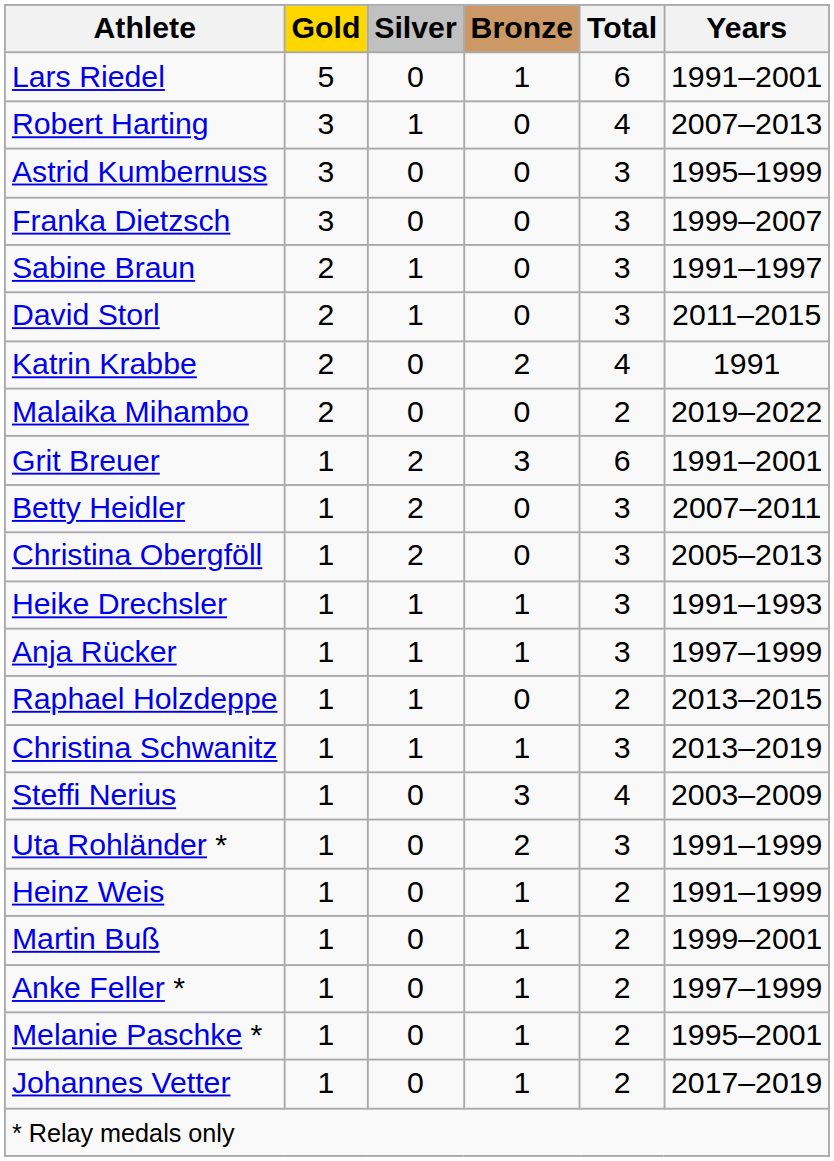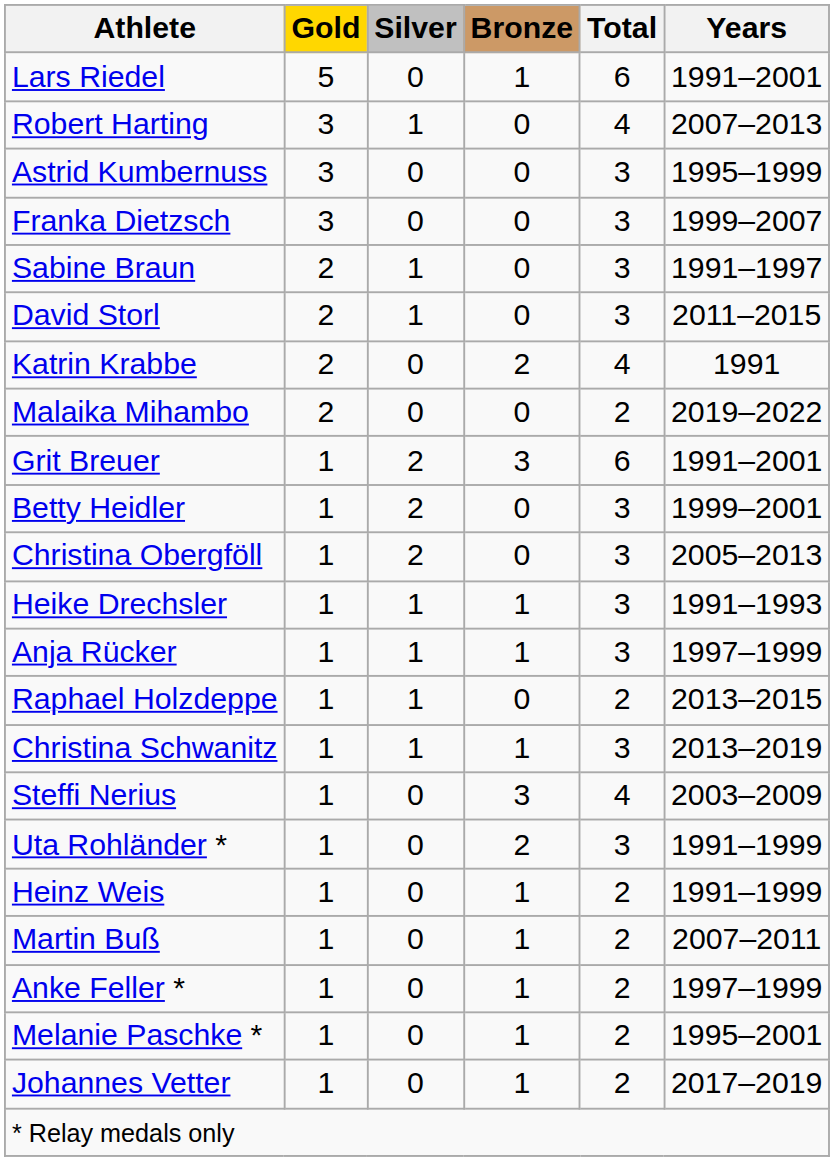 <table class="wikitable" style="text-align:center">
 <tr>
 <th>Athlete</th>
 <th style="background-color: gold;">Gold</th>
 <th style="background-color: silver;">Silver</th>
 <th style="background-color: #cc9966;">Bronze</th>
 <th>Total</th>
 <th>Years</th>
 </tr>
 <tr>
 <td align="left"><a href='#'>Lars Riedel</a></td>
 <td>5</td>
 <td>0</td>
 <td>1</td>
 <td>6</td>
 <td>1991–2001</td>
 </tr>
 <tr>
 <td align="left"><a href='#'>Robert Harting</a></td>
 <td>3</td>
 <td>1</td>
 <td>0</td>
 <td>4</td>
 <td>2007–2013</td>
 </tr>
 <tr>
 <td align="left"><a href='#'>Astrid Kumbernuss</a></td>
 <td>3</td>
 <td>0</td>
 <td>0</td>
 <td>3</td>
 <td>1995–1999</td>
 </tr>
 <tr>
 <td align="left"><a href='#'>Franka Dietzsch</a></td>
 <td>3</td>
 <td>0</td>
 <td>0</td>
 <td>3</td>
 <td>1999–2007</td>
 </tr>
 <tr>
 <td align="left"><a href='#'>Sabine Braun</a></td>
 <td>2</td>
 <td>1</td>
 <td>0</td>
 <td>3</td>
 <td>1991–1997</td>
 </tr>
 <tr>
 <td align="left"><a href='#'>David Storl</a></td>
 <td>2</td>
 <td>1</td>
 <td>0</td>
 <td>3</td>
 <td>2011–2015</td>
 </tr>
 <tr>
 <td align="left"><a href='#'>Katrin Krabbe</a></td>
 <td>2</td>
 <td>0</td>
 <td>2</td>
 <td>4</td>
 <td>1991</td>
 </tr>
 <tr>
 <td align="left"><a href='#'>Malaika Mihambo</a></td>
 <td>2</td>
 <td>0</td>
 <td>0</td>
 <td>2</td>
 <td>2019–2022</td>
 </tr>
 <tr>
 <td align="left"><a href='#'>Grit Breuer</a></td>
 <td>1</td>
 <td>2</td>
 <td>3</td>
 <td>6</td>
 <td>1991–2001</td>
 </tr>
 <tr>
 <td align="left"><a href='#'>Betty Heidler</a></td>
 <td>1</td>
 <td>2</td>
 <td>0</td>
 <td>3</td>
-<td>2007–2011</td>
+<td>1999–2001</td>
 </tr>
 <tr>
 <td align="left"><a href='#'>Christina Obergföll</a></td>
 <td>1</td>
 <td>2</td>
 <td>0</td>
 <td>3</td>
 <td>2005–2013</td>
 </tr>
 <tr>
 <td align="left"><a href='#'>Heike Drechsler</a></td>
 <td>1</td>
 <td>1</td>
 <td>1</td>
 <td>3</td>
 <td>1991–1993</td>
 </tr>
 <tr>
 <td align="left"><a href='#'>Anja Rücker</a></td>
 <td>1</td>
 <td>1</td>
 <td>1</td>
 <td>3</td>
 <td>1997–1999</td>
 </tr>
 <tr>
 <td align="left"><a href='#'>Raphael Holzdeppe</a></td>
 <td>1</td>
 <td>1</td>
 <td>0</td>
 <td>2</td>
 <td>2013–2015</td>
 </tr>
 <tr>
 <td align="left"><a href='#'>Christina Schwanitz</a></td>
 <td>1</td>
 <td>1</td>
 <td>1</td>
 <td>3</td>
 <td>2013–2019</td>
 </tr>
 <tr>
 <td align="left"><a href='#'>Steffi Nerius</a></td>
 <td>1</td>
 <td>0</td>
 <td>3</td>
 <td>4</td>
 <td>2003–2009</td>
 </tr>
 <tr>
 <td align="left"><a href='#'>Uta Rohländer</a> *</td>
 <td>1</td>
 <td>0</td>
 <td>2</td>
 <td>3</td>
 <td>1991–1999</td>
 </tr>
 <tr>
 <td align="left"><a href='#'>Heinz Weis</a></td>
 <td>1</td>
 <td>0</td>
 <td>1</td>
 <td>2</td>
 <td>1991–1999</td>
 </tr>
 <tr>
 <td align="left"><a href='#'>Martin Buß</a></td>
 <td>1</td>
 <td>0</td>
 <td>1</td>
 <td>2</td>
-<td>1999–2001</td>
+<td>2007–2011</td>
 </tr>
 <tr>
 <td align="left"><a href='#'>Anke Feller</a> *</td>
 <td>1</td>
 <td>0</td>
 <td>1</td>
 <td>2</td>
 <td>1997–1999</td>
 </tr>
 <tr>
 <td align="left"><a href='#'>Melanie Paschke</a> *</td>
 <td>1</td>
 <td>0</td>
 <td>1</td>
 <td>2</td>
 <td>1995–2001</td>
 </tr>
 <tr>
 <td align="left"><a href='#'>Johannes Vetter</a></td>
 <td>1</td>
 <td>0</td>
 <td>1</td>
 <td>2</td>
 <td>2017–2019</td>
 </tr>
 <tr>
 <td colspan="6" align="left"><small>* Relay medals only</small></td>
 </tr>
 </table>
